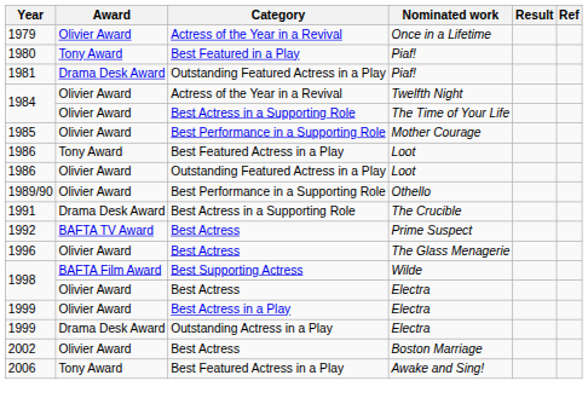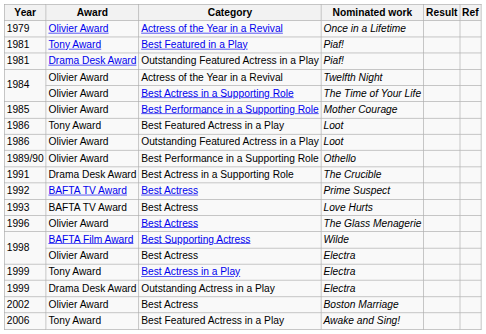 <table class="wikitable">
 <tr>
 <th>Year</th>
 <th>Award</th>
 <th>Category</th>
 <th>Nominated work</th>
 <th>Result</th>
 <th>Ref</th>
 </tr>
 <tr>
 <td>1979</td>
 <td><a href='#'>Olivier Award</a></td>
 <td><a href='#'>Actress of the Year in a Revival</a></td>
 <td><em>Once in a Lifetime</em></td>
 <td></td>
 <td style="text-align:center;"></td>
 </tr>
 <tr>
-<td>1980</td>
+<td>1981</td>
 <td><a href='#'>Tony Award</a></td>
 <td><a href='#'>Best Featured in a Play</a></td>
 <td><em>Piaf!</em></td>
 <td></td>
 <td style="text-align:center;"></td>
 </tr>
 <tr>
 <td>1981</td>
 <td><a href='#'>Drama Desk Award</a></td>
 <td>Outstanding Featured Actress in a Play</td>
 <td><em>Piaf!</em></td>
 <td></td>
 <td style="text-align:center;"></td>
 </tr>
 <tr>
 <td rowspan="2">1984</td>
 <td>Olivier Award</td>
 <td>Actress of the Year in a Revival</td>
 <td><em>Twelfth Night</em></td>
 <td></td>
 <td style="text-align:center;"></td>
 </tr>
 <tr>
 <td>Olivier Award</td>
 <td><a href='#'>Best Actress in a Supporting Role</a></td>
 <td><em>The Time of Your Life</em></td>
 <td></td>
 <td style="text-align:center;"></td>
 </tr>
 <tr>
 <td>1985</td>
 <td>Olivier Award</td>
 <td><a href='#'>Best Performance in a Supporting Role</a></td>
 <td><em>Mother Courage</em></td>
 <td></td>
 <td style="text-align:center;"></td>
 </tr>
 <tr>
 <td>1986</td>
 <td>Tony Award</td>
 <td>Best Featured Actress in a Play</td>
 <td><em>Loot</em></td>
 <td></td>
 <td style="text-align:center;"></td>
 </tr>
 <tr>
 <td>1986</td>
 <td>Olivier Award</td>
 <td>Outstanding Featured Actress in a Play</td>
 <td><em>Loot</em></td>
 <td></td>
 <td style="text-align:center;"></td>
 </tr>
 <tr>
 <td>1989/90</td>
 <td>Olivier Award</td>
 <td>Best Performance in a Supporting Role</td>
 <td><em>Othello</em></td>
 <td></td>
 <td style="text-align:center;"></td>
 </tr>
 <tr>
 <td>1991</td>
 <td>Drama Desk Award</td>
 <td>Best Actress in a Supporting Role</td>
 <td><em>The Crucible</em></td>
 <td></td>
 <td style="text-align:center;"></td>
 </tr>
 <tr>
 <td>1992</td>
 <td><a href='#'>BAFTA TV Award</a></td>
 <td><a href='#'>Best Actress</a></td>
 <td><em>Prime Suspect</em></td>
 <td></td>
 <td style="text-align:center;"></td>
 </tr>
 <tr>
+<td>1993</td>
+<td>BAFTA TV Award</td>
+<td>Best Actress</td>
+<td><em>Love Hurts</em></td>
+<td></td>
+<td style="text-align:center;"></td>
+</tr>
+<tr>
 <td>1996</td>
 <td>Olivier Award</td>
 <td><a href='#'>Best Actress</a></td>
 <td><em>The Glass Menagerie</em></td>
 <td></td>
 <td style="text-align:center;"></td>
 </tr>
 <tr>
 <td rowspan="2">1998</td>
 <td><a href='#'>BAFTA Film Award</a></td>
 <td><a href='#'>Best Supporting Actress</a></td>
 <td><em>Wilde</em></td>
 <td></td>
 <td style="text-align:center;"></td>
 </tr>
 <tr>
 <td>Olivier Award</td>
 <td>Best Actress</td>
 <td><em>Electra</em></td>
 <td></td>
 <td style="text-align:center;"></td>
 </tr>
 <tr>
 <td>1999</td>
-<td>Olivier Award</td>
+<td>Tony Award</td>
 <td><a href='#'>Best Actress in a Play</a></td>
 <td><em>Electra</em></td>
 <td></td>
 <td style="text-align:center;"></td>
 </tr>
 <tr>
 <td>1999</td>
 <td>Drama Desk Award</td>
 <td>Outstanding Actress in a Play</td>
 <td><em>Electra</em></td>
 <td></td>
 <td style="text-align:center;"></td>
 </tr>
 <tr>
 <td>2002</td>
 <td>Olivier Award</td>
 <td>Best Actress</td>
 <td><em>Boston Marriage</em></td>
 <td></td>
 <td style="text-align:center;"></td>
 </tr>
 <tr>
 <td>2006</td>
 <td>Tony Award</td>
 <td>Best Featured Actress in a Play</td>
 <td><em>Awake and Sing!</em></td>
 <td></td>
 <td style="text-align:center;"></td>
 </tr>
 </table>
